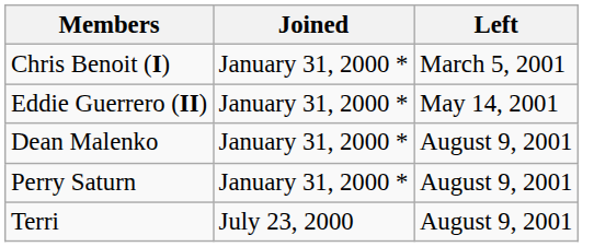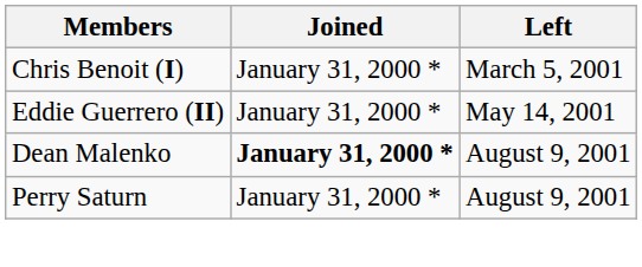 <table class="wikitable">
 <tr>
 <th>Members</th>
 <th>Joined</th>
 <th>Left</th>
 </tr>
 <tr>
 <td>Chris Benoit (<strong>I</strong>)</td>
 <td>January 31, 2000 *</td>
 <td>March 5, 2001</td>
 </tr>
 <tr>
 <td>Eddie Guerrero (<strong>II</strong>)</td>
 <td>January 31, 2000 *</td>
 <td>May 14, 2001</td>
 </tr>
 <tr>
 <td>Dean Malenko</td>
-<td>January 31, 2000 *</td>
+<td><strong>January 31, 2000 *</strong></td>
 <td>August 9, 2001</td>
 </tr>
 <tr>
 <td>Perry Saturn</td>
 <td>January 31, 2000 *</td>
 <td>August 9, 2001</td>
 </tr>
-<tr>
-<td>Terri</td>
-<td>July 23, 2000</td>
-<td>August 9, 2001</td>
-</tr>
 </table>
